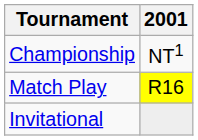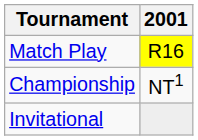 <table class="wikitable" style="text-align:center;">
 <tr>
 <th>Tournament</th>
 <th>2001</th>
 </tr>
 <tr>
+<td align="left"><a href='#'>Match Play</a></td>
+<td style="background:yellow;">R16</td>
+</tr>
+<tr>
 <td align="left"><a href='#'>Championship</a></td>
 <td>NT<sup>1</sup></td>
-</tr>
-<tr>
-<td align="left"><a href='#'>Match Play</a></td>
-<td style="background:yellow;">R16</td>
 </tr>
 <tr>
 <td align="left"><a href='#'>Invitational</a></td>
 <td style="background:#eeeeee;"></td>
 </tr>
 </table>
